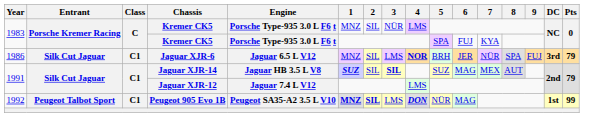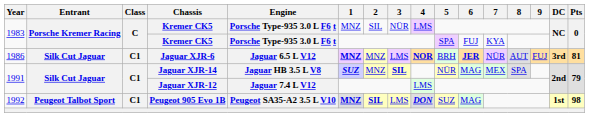 <table class="wikitable" style="text-align:center; font-size:85%">
 <tr>
 <th>Year</th>
 <th>Entrant</th>
 <th>Class</th>
 <th>Chassis</th>
 <th>Engine</th>
 <th>1</th>
 <th>2</th>
 <th>3</th>
 <th>4</th>
 <th>5</th>
 <th>6</th>
 <th>7</th>
 <th>8</th>
 <th>9</th>
 <th>DC</th>
 <th>Pts</th>
 </tr>
 <tr>
 <td rowspan=2><a href='#'>1983</a></td>
 <th rowspan=2 nowrap><a href='#'>Porsche Kremer Racing</a></th>
 <th rowspan=2>C</th>
 <th nowrap><a href='#'>Kremer CK5</a></th>
 <th nowrap><a href='#'>Porsche</a> Type-935 3.0 L <a href='#'>F6</a> <a href='#'>t</a></th>
 <td><a href='#'>MNZ</a></td>
 <td><a href='#'>SIL</a></td>
 <td><a href='#'>NÜR</a></td>
 <td style="background:#EFCFFF;"><a href='#'>LMS</a><br></td>
 <td colspan=5></td>
 <th rowspan=2>NC</th>
 <th rowspan=2>0</th>
 </tr>
 <tr>
 <th nowrap><a href='#'>Kremer CK5</a></th>
 <th nowrap><a href='#'>Porsche</a> Type-935 3.0 L <a href='#'>F6</a> <a href='#'>t</a></th>
 <td colspan=4></td>
 <td style="background:#EFCFFF;"><a href='#'>SPA</a><br></td>
 <td><a href='#'>FUJ</a></td>
 <td><a href='#'>KYA</a></td>
 <td colspan=2></td>
 </tr>
 <tr>
 <td><a href='#'>1986</a></td>
 <th nowrap><a href='#'>Silk Cut Jaguar</a></th>
 <th>C1</th>
 <th nowrap><a href='#'>Jaguar XJR-6</a></th>
 <th nowrap><a href='#'>Jaguar</a> 6.5 L <a href='#'>V12</a></th>
-<td style="background:#EFCFFF;"><a href='#'>MNZ</a><br></td>
-<td style="background:#FFFFBF;"><a href='#'>SIL</a><br></td>
+<td style="background:#EFCFFF;"><strong><a href='#'>MNZ</a><br></strong></td>
+<td style="background:#FFFFBF;"><a href='#'>MNZ</a><br></td>
 <td style="background:#EFCFFF;"><a href='#'>LMS</a><br></td>
 <td style="background:#FFDF9F;"><strong><a href='#'>NOR</a><br></strong></td>
 <td style="background:#DFFFDF;"><a href='#'>BRH</a><br></td>
-<td style="background:#FFDF9F;"><a href='#'>JER</a><br></td>
+<td style="background:#FFDF9F;"><strong><a href='#'>JER</a><br></strong></td>
 <td style="background:#EFCFFF;"><a href='#'>NÜR</a><br></td>
-<td style="background:#DFDFDF;"><a href='#'>SPA</a><br></td>
+<td style="background:#DFDFDF;"><a href='#'>AUT</a><br></td>
 <td style="background:#FFDF9F;"><a href='#'>FUJ</a><br></td>
 <th style="background:#FFDF9F;"><strong>3rd</strong></th>
-<th style="background:#FFDF9F;"><strong>79</strong></th>
+<th style="background:#FFDF9F;"><strong>81</strong></th>
 </tr>
 <tr>
 <td rowspan=2><a href='#'>1991</a></td>
 <th rowspan=2 nowrap><a href='#'>Silk Cut Jaguar</a></th>
 <th rowspan=2>C1</th>
 <th nowrap><a href='#'>Jaguar XJR-14</a></th>
 <th nowrap><a href='#'>Jaguar</a> HB 3.5 L <a href='#'>V8</a></th>
 <td style="background:#CFCFFF;"><strong><em><a href='#'>SUZ</a></em></strong><br></td>
-<td style="background:#FFFFBF;"><a href='#'>SIL</a><br></td>
+<td style="background:#FFFFBF;"><a href='#'>MNZ</a><br></td>
 <td style="background:#FFFFBF;"><strong><a href='#'>SIL</a></strong><br></td>
 <td></td>
-<td style="background:#FFFFBF;"><a href='#'>SUZ</a><br></td>
+<td style="background:#FFFFBF;"><a href='#'>NÜR</a><br></td>
 <td style="background:#DFFFDF;"><a href='#'>MAG</a><br></td>
 <td style="background:#DFFFDF;"><a href='#'>MEX</a><br></td>
-<td style="background:#DFDFDF;"><a href='#'>AUT</a><br></td>
+<td style="background:#DFDFDF;"><a href='#'>SPA</a><br></td>
 <td></td>
 <th rowspan=2 style="background:#DFDFDF;"><strong>2nd</strong></th>
 <th rowspan=2 style="background:#DFDFDF;"><strong>79</strong></th>
 </tr>
 <tr>
 <th nowrap><a href='#'>Jaguar XJR-12</a></th>
 <th nowrap><a href='#'>Jaguar</a> 7.4 L <a href='#'>V12</a></th>
 <td colspan=3></td>
 <td style="background:#DFFFDF;"><a href='#'>LMS</a><br></td>
 <td colspan=5></td>
 </tr>
 <tr>
 <td><a href='#'>1992</a></td>
 <th nowrap><a href='#'>Peugeot Talbot Sport</a></th>
 <th>C1</th>
 <th nowrap><a href='#'>Peugeot 905 Evo 1B</a></th>
 <th nowrap><a href='#'>Peugeot</a> SA35-A2 3.5 L <a href='#'>V10</a></th>
 <td style="background:#DFDFDF;"><strong><a href='#'>MNZ</a></strong><br></td>
 <td style="background:#FFFFBF;"><strong><a href='#'>SIL</a></strong><br></td>
 <td style="background:#FFFFBF;"><a href='#'>LMS</a><br></td>
 <td style="background:#DFDFDF;"><strong><em><a href='#'>DON</a></em></strong><br></td>
-<td style="background:#FFFFBF;"><a href='#'>NÜR</a><br></td>
+<td style="background:#FFFFBF;"><a href='#'>SUZ</a><br></td>
 <td style="background:#DFFFDF;"><a href='#'>MAG</a><br></td>
 <td colspan=3></td>
 <th style="background:#FFFFBF;"><strong>1st</strong></th>
-<th style="background:#FFFFBF;"><strong>99</strong></th>
+<th style="background:#FFFFBF;"><strong>98</strong></th>
 </tr>
 <tr>
 <th colspan="16"></th>
 </tr>
 </table>
